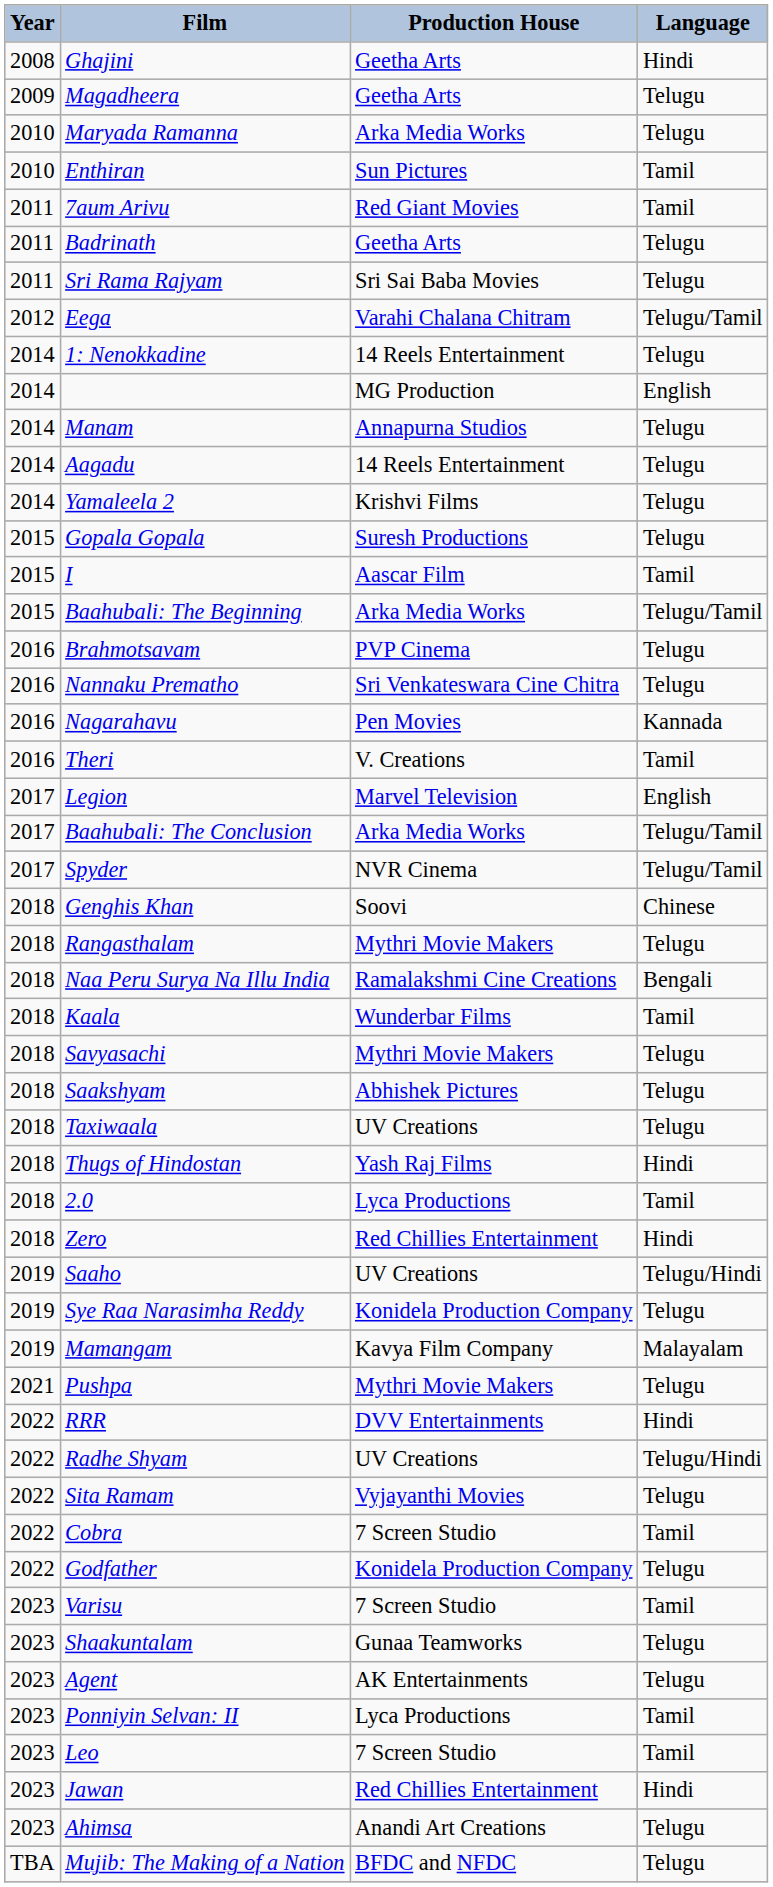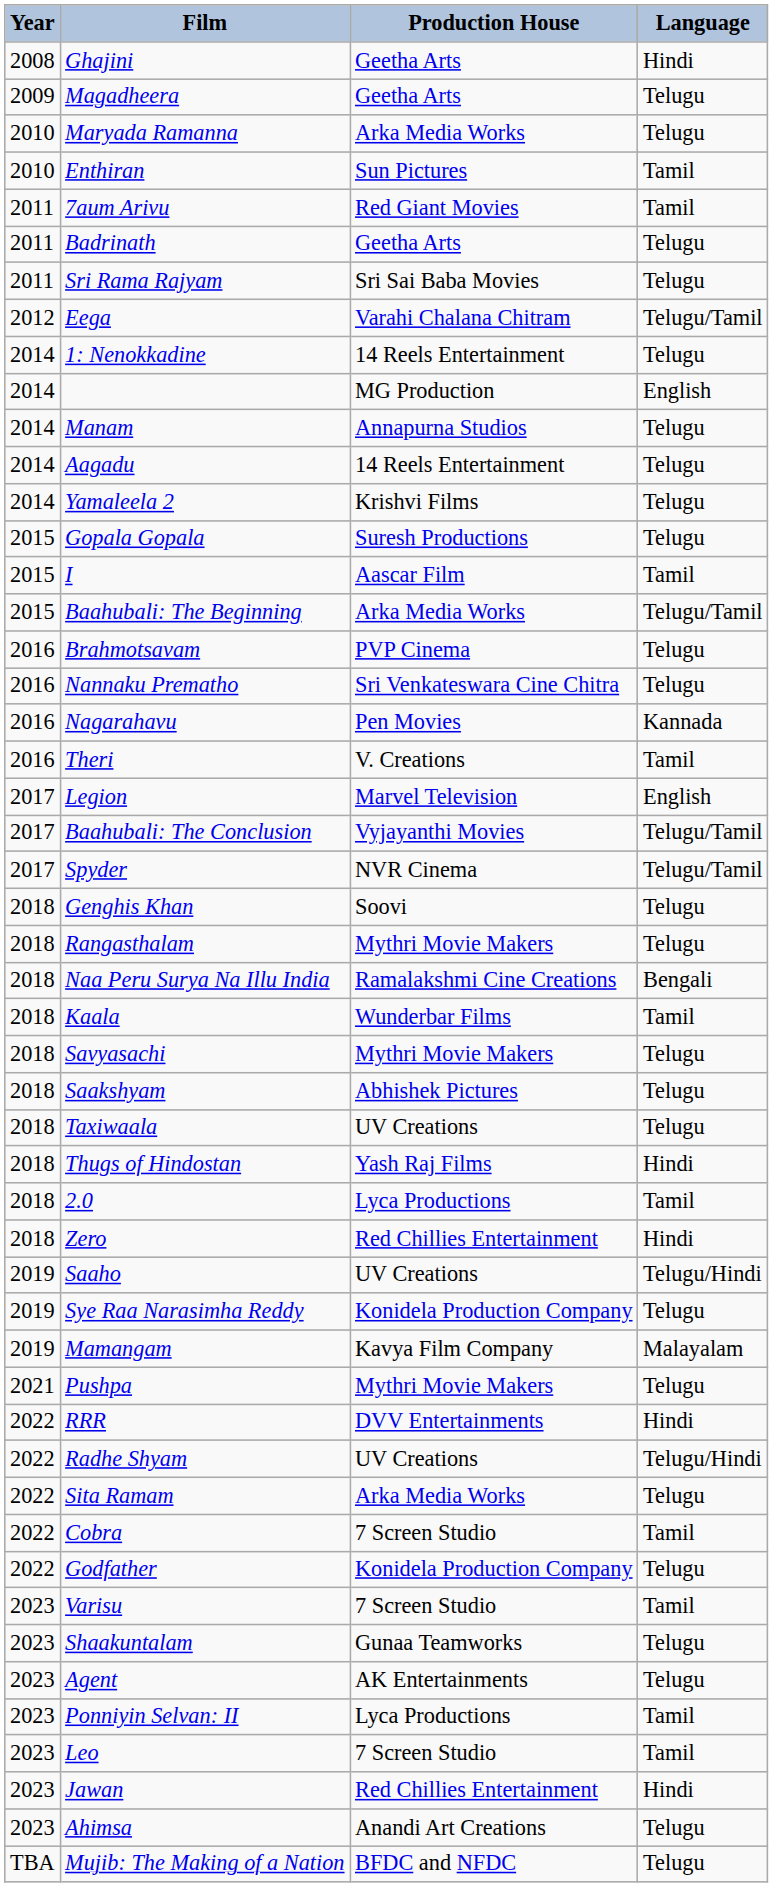 <table class="wikitable sortable" style="font-size:90%">
 <tr style="text-align:center;">
 <th style="text-align:center; background:#b0c4de;">Year</th>
 <th style="text-align:center; background:#b0c4de;">Film</th>
 <th style="text-align:center; background:#b0c4de;">Production House</th>
 <th style="text-align:center; background:#b0c4de;">Language</th>
 </tr>
 <tr>
 <td>2008</td>
 <td><a href='#'><em>Ghajini</em></a></td>
 <td><a href='#'>Geetha Arts</a></td>
 <td>Hindi</td>
 </tr>
 <tr>
 <td>2009</td>
 <td><em><a href='#'>Magadheera</a></em></td>
 <td><a href='#'>Geetha Arts</a></td>
 <td>Telugu</td>
 </tr>
 <tr>
 <td>2010</td>
 <td><em><a href='#'>Maryada Ramanna</a></em></td>
 <td><a href='#'>Arka Media Works</a></td>
 <td>Telugu</td>
 </tr>
 <tr>
 <td>2010</td>
 <td><em><a href='#'>Enthiran</a></em></td>
 <td><a href='#'>Sun Pictures</a></td>
 <td>Tamil</td>
 </tr>
 <tr>
 <td>2011</td>
 <td><em><a href='#'>7aum Arivu</a></em></td>
 <td><a href='#'>Red Giant Movies</a></td>
 <td>Tamil</td>
 </tr>
 <tr>
 <td>2011</td>
 <td><a href='#'><em>Badrinath</em></a></td>
 <td><a href='#'>Geetha Arts</a></td>
 <td>Telugu</td>
 </tr>
 <tr>
 <td>2011</td>
 <td><em><a href='#'>Sri Rama Rajyam</a></em></td>
 <td>Sri Sai Baba Movies</td>
 <td>Telugu</td>
 </tr>
 <tr>
 <td>2012</td>
 <td><em><a href='#'>Eega</a></em></td>
 <td><a href='#'>Varahi Chalana Chitram</a></td>
 <td>Telugu/Tamil</td>
 </tr>
 <tr>
 <td>2014</td>
 <td><em><a href='#'>1: Nenokkadine</a></em></td>
 <td>14 Reels Entertainment</td>
 <td>Telugu</td>
 </tr>
 <tr>
 <td>2014</td>
 <td></td>
 <td>MG Production</td>
 <td>English</td>
 </tr>
 <tr>
 <td>2014</td>
 <td><a href='#'><em>Manam</em></a></td>
 <td><a href='#'>Annapurna Studios</a></td>
 <td>Telugu</td>
 </tr>
 <tr>
 <td>2014</td>
 <td><em><a href='#'>Aagadu</a></em></td>
 <td>14 Reels Entertainment</td>
 <td>Telugu</td>
 </tr>
 <tr>
 <td>2014</td>
 <td><em><a href='#'>Yamaleela 2</a></em></td>
 <td>Krishvi Films</td>
 <td>Telugu</td>
 </tr>
 <tr>
 <td>2015</td>
 <td><a href='#'><em>Gopala Gopala</em></a></td>
 <td><a href='#'>Suresh Productions</a></td>
 <td>Telugu</td>
 </tr>
 <tr>
 <td>2015</td>
 <td><a href='#'><em>I</em></a></td>
 <td><a href='#'>Aascar Film</a></td>
 <td>Tamil</td>
 </tr>
 <tr>
 <td>2015</td>
 <td><em><a href='#'>Baahubali: The Beginning</a></em></td>
 <td><a href='#'>Arka Media Works</a></td>
 <td>Telugu/Tamil</td>
 </tr>
 <tr>
 <td>2016</td>
 <td><a href='#'><em>Brahmotsavam</em></a></td>
 <td><a href='#'>PVP Cinema</a></td>
 <td>Telugu</td>
 </tr>
 <tr>
 <td>2016</td>
 <td><em><a href='#'>Nannaku Prematho</a></em></td>
 <td><a href='#'>Sri Venkateswara Cine Chitra</a></td>
 <td>Telugu</td>
 </tr>
 <tr>
 <td>2016</td>
 <td><a href='#'><em>Nagarahavu</em></a></td>
 <td><a href='#'>Pen Movies</a></td>
 <td>Kannada</td>
 </tr>
 <tr>
 <td>2016</td>
 <td><a href='#'><em>Theri</em></a></td>
 <td>V. Creations</td>
 <td>Tamil</td>
 </tr>
 <tr>
 <td>2017</td>
 <td><a href='#'><em>Legion</em></a></td>
 <td><a href='#'>Marvel Television</a></td>
 <td>English</td>
 </tr>
 <tr>
 <td>2017</td>
 <td><em><a href='#'>Baahubali: The Conclusion</a></em></td>
-<td><a href='#'>Arka Media Works</a></td>
+<td><a href='#'>Vyjayanthi Movies</a></td>
 <td>Telugu/Tamil</td>
 </tr>
 <tr>
 <td>2017</td>
 <td><a href='#'><em>Spyder</em></a></td>
 <td>NVR Cinema</td>
 <td>Telugu/Tamil</td>
 </tr>
 <tr>
 <td>2018</td>
 <td><a href='#'><em>Genghis Khan</em></a></td>
 <td>Soovi</td>
-<td>Chinese</td>
+<td>Telugu</td>
 </tr>
 <tr>
 <td>2018</td>
 <td><em><a href='#'>Rangasthalam</a></em></td>
 <td><a href='#'>Mythri Movie Makers</a></td>
 <td>Telugu</td>
 </tr>
 <tr>
 <td>2018</td>
 <td><a href='#'><em>Naa Peru Surya Na Illu India</em></a></td>
 <td><a href='#'>Ramalakshmi Cine Creations</a></td>
 <td>Bengali</td>
 </tr>
 <tr>
 <td>2018</td>
 <td><a href='#'><em>Kaala</em></a></td>
 <td><a href='#'>Wunderbar Films</a></td>
 <td>Tamil</td>
 </tr>
 <tr>
 <td>2018</td>
 <td><a href='#'><em>Savyasachi</em></a></td>
 <td><a href='#'>Mythri Movie Makers</a></td>
 <td>Telugu</td>
 </tr>
 <tr>
 <td>2018</td>
 <td><em><a href='#'>Saakshyam</a></em></td>
 <td><a href='#'>Abhishek Pictures</a></td>
 <td>Telugu</td>
 </tr>
 <tr>
 <td>2018</td>
 <td><em><a href='#'>Taxiwaala</a></em></td>
 <td>UV Creations</td>
 <td>Telugu</td>
 </tr>
 <tr>
 <td>2018</td>
 <td><em><a href='#'>Thugs of Hindostan</a></em></td>
 <td><a href='#'>Yash Raj Films</a></td>
 <td>Hindi</td>
 </tr>
 <tr>
 <td>2018</td>
 <td><a href='#'><em>2.0</em></a></td>
 <td><a href='#'>Lyca Productions</a></td>
 <td>Tamil</td>
 </tr>
 <tr>
 <td>2018</td>
 <td><a href='#'><em>Zero</em></a></td>
 <td><a href='#'>Red Chillies Entertainment</a></td>
 <td>Hindi</td>
 </tr>
 <tr>
 <td>2019</td>
 <td><em><a href='#'>Saaho</a></em></td>
 <td>UV Creations</td>
 <td>Telugu/Hindi</td>
 </tr>
 <tr>
 <td>2019</td>
 <td><em><a href='#'>Sye Raa Narasimha Reddy</a></em></td>
 <td><a href='#'>Konidela Production Company</a></td>
 <td>Telugu</td>
 </tr>
 <tr>
 <td>2019</td>
 <td><a href='#'><em>Mamangam</em></a></td>
 <td>Kavya Film Company</td>
 <td>Malayalam</td>
 </tr>
 <tr>
 <td>2021</td>
 <td><em><a href='#'>Pushpa</a></em></td>
 <td><a href='#'>Mythri Movie Makers</a></td>
 <td>Telugu</td>
 </tr>
 <tr>
 <td>2022</td>
 <td><em><a href='#'>RRR</a></em></td>
 <td><a href='#'>DVV Entertainments</a></td>
 <td>Hindi</td>
 </tr>
 <tr>
 <td>2022</td>
 <td><em><a href='#'>Radhe Shyam</a></em></td>
 <td>UV Creations</td>
 <td>Telugu/Hindi</td>
 </tr>
 <tr>
 <td>2022</td>
 <td><em><a href='#'>Sita Ramam</a></em></td>
-<td><a href='#'>Vyjayanthi Movies</a></td>
+<td><a href='#'>Arka Media Works</a></td>
 <td>Telugu</td>
 </tr>
 <tr>
 <td>2022</td>
 <td><a href='#'><em>Cobra</em></a></td>
 <td>7 Screen Studio</td>
 <td>Tamil</td>
 </tr>
 <tr>
 <td>2022</td>
 <td><a href='#'><em>Godfather</em></a></td>
 <td><a href='#'>Konidela Production Company</a></td>
 <td>Telugu</td>
 </tr>
 <tr>
 <td>2023</td>
 <td><em><a href='#'>Varisu</a></em></td>
 <td>7 Screen Studio</td>
 <td>Tamil</td>
 </tr>
 <tr>
 <td>2023</td>
 <td><em><a href='#'>Shaakuntalam</a></em></td>
 <td>Gunaa Teamworks</td>
 <td>Telugu</td>
 </tr>
 <tr>
 <td>2023</td>
 <td><a href='#'><em>Agent</em></a></td>
 <td>AK Entertainments</td>
 <td>Telugu</td>
 </tr>
 <tr>
 <td>2023</td>
 <td><em><a href='#'>Ponniyin Selvan: II</a></em></td>
 <td>Lyca Productions</td>
 <td>Tamil</td>
 </tr>
 <tr>
 <td>2023</td>
 <td><em><a href='#'>Leo</a></em></td>
 <td>7 Screen Studio</td>
 <td>Tamil</td>
 </tr>
 <tr>
 <td>2023</td>
 <td><a href='#'><em>Jawan</em></a></td>
 <td><a href='#'>Red Chillies Entertainment</a></td>
 <td>Hindi</td>
 </tr>
 <tr>
 <td>2023</td>
 <td><em><a href='#'>Ahimsa</a></em></td>
 <td>Anandi Art Creations</td>
 <td>Telugu</td>
 </tr>
 <tr>
 <td>TBA</td>
 <td><em><a href='#'>Mujib: The Making of a Nation</a></em></td>
 <td><a href='#'>BFDC</a> and <a href='#'>NFDC</a></td>
 <td>Telugu</td>
 </tr>
 </table>
